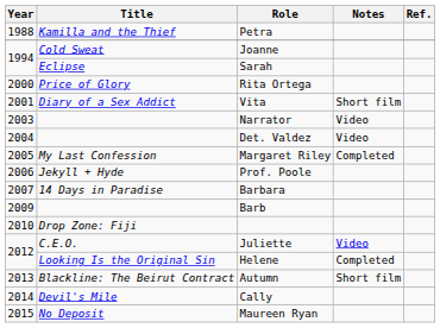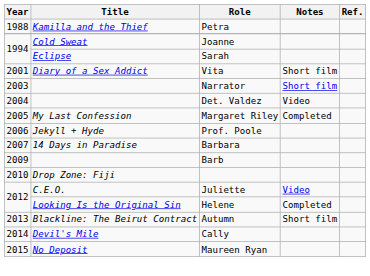 <table class="wikitable sortable">
 <tr>
 <th>Year</th>
 <th>Title</th>
 <th>Role</th>
 <th class="unsortable">Notes</th>
 <th class="unsortable">Ref.</th>
 </tr>
 <tr>
 <td>1988</td>
 <td><em><a href='#'>Kamilla and the Thief</a></em></td>
 <td>Petra</td>
 <td></td>
 <td></td>
 </tr>
 <tr>
 </tr>
 <tr>
 <td rowspan="2">1994</td>
 <td><em><a href='#'>Cold Sweat</a></em></td>
 <td>Joanne</td>
 <td></td>
 <td></td>
 </tr>
 <tr>
 <td><em><a href='#'>Eclipse</a></em></td>
 <td>Sarah</td>
 <td></td>
 <td></td>
 </tr>
 <tr>
-<td>2000</td>
-<td><em><a href='#'>Price of Glory</a></em></td>
-<td>Rita Ortega</td>
-<td></td>
-<td></td>
-</tr>
-<tr>
 <td>2001</td>
 <td><em><a href='#'>Diary of a Sex Addict</a></em></td>
 <td>Vita</td>
 <td>Short film</td>
 <td></td>
 </tr>
 <tr>
 <td>2003</td>
 <td><em></em></td>
 <td>Narrator</td>
-<td>Video</td>
+<td><a href='#'>Short film</a></td>
 <td></td>
 </tr>
 <tr>
 <td>2004</td>
 <td><em></em></td>
 <td>Det. Valdez</td>
 <td>Video</td>
 <td></td>
 </tr>
 <tr>
 <td>2005</td>
 <td><em>My Last Confession</em></td>
 <td>Margaret Riley</td>
 <td>Completed</td>
 <td></td>
 </tr>
 <tr>
 <td>2006</td>
 <td><em>Jekyll + Hyde</em></td>
 <td>Prof. Poole</td>
 <td></td>
 <td></td>
 </tr>
 <tr>
 <td>2007</td>
 <td><em>14 Days in Paradise</em></td>
 <td>Barbara</td>
 <td></td>
 <td></td>
 </tr>
 <tr>
 <td>2009</td>
 <td><em></em></td>
 <td>Barb</td>
 <td></td>
 <td></td>
 </tr>
 <tr>
 <td>2010</td>
 <td><em>Drop Zone: Fiji</em></td>
 <td></td>
 <td></td>
 <td></td>
 </tr>
 <tr>
 <td rowspan="2">2012</td>
 <td><em>C.E.O.</em></td>
 <td>Juliette</td>
 <td><a href='#'>Video</a></td>
 <td></td>
 </tr>
 <tr>
 <td><em><a href='#'>Looking Is the Original Sin</a></em></td>
 <td>Helene</td>
 <td>Completed</td>
 <td></td>
 </tr>
 <tr>
 <td>2013</td>
 <td><em>Blackline: The Beirut Contract</em></td>
 <td>Autumn</td>
 <td>Short film</td>
 <td></td>
 </tr>
 <tr>
 <td>2014</td>
 <td><em><a href='#'>Devil's Mile</a></em></td>
 <td>Cally</td>
 <td></td>
 <td></td>
 </tr>
 <tr>
 <td>2015</td>
 <td><em><a href='#'>No Deposit</a></em></td>
 <td>Maureen Ryan</td>
 <td></td>
 <td></td>
 </tr>
 </table>
